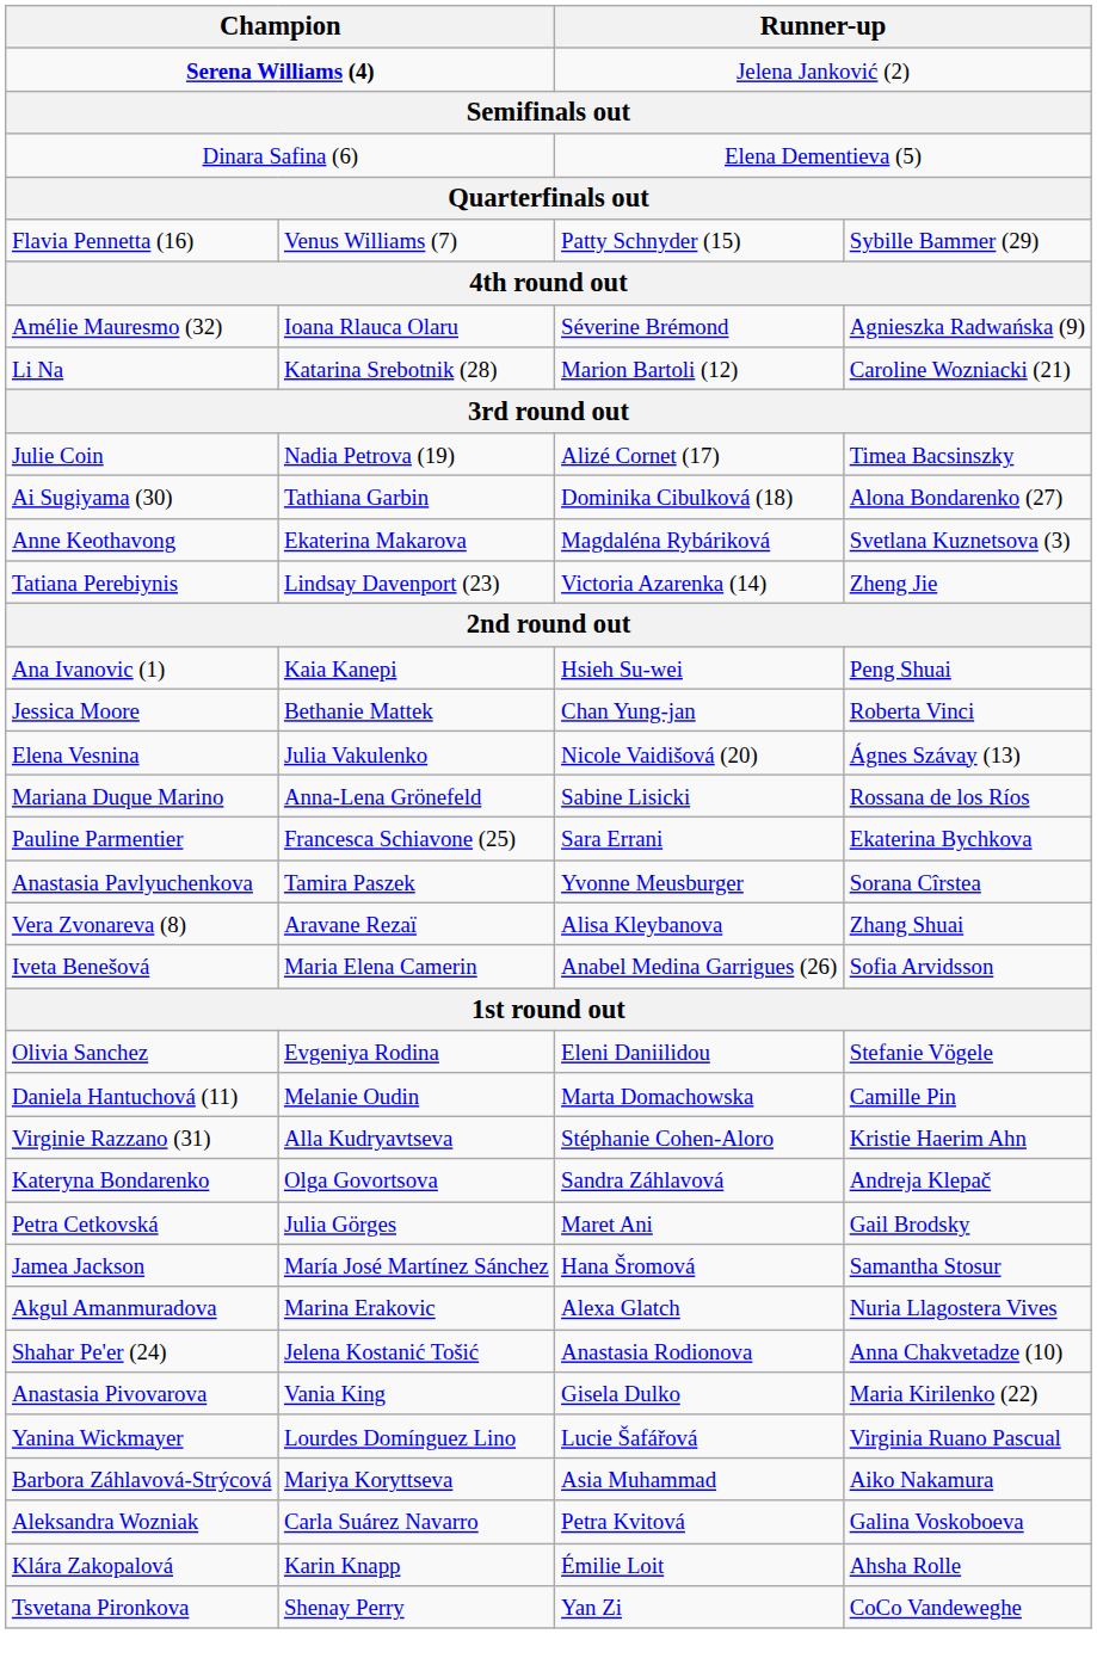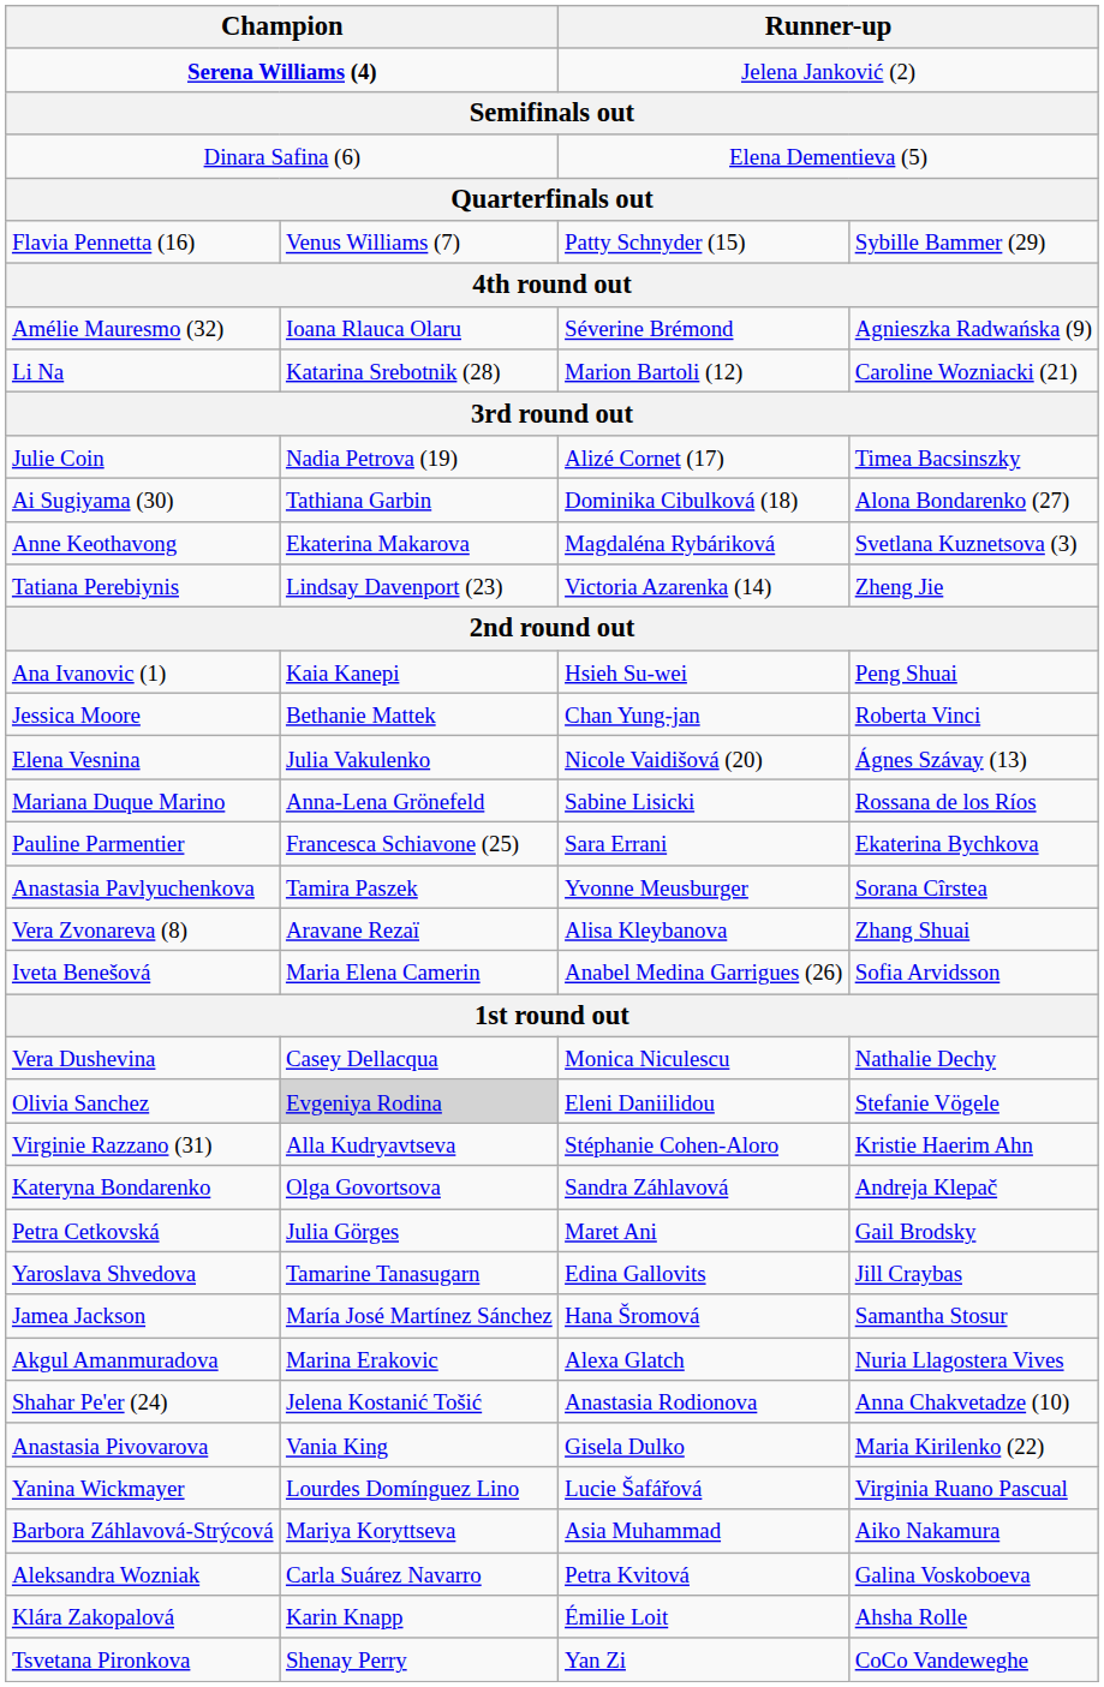 <table class="wikitable collapsible collapsed">
 <tr>
 <th colspan="2">Champion</th>
 <th colspan="2">Runner-up</th>
 </tr>
 <tr>
 <td align="center" colspan="2"><small><strong> <a href='#'>Serena Williams</a> (4) </strong></small></td>
 <td align="center" colspan="2"><small> <a href='#'>Jelena Janković</a> (2) </small></td>
 </tr>
 <tr>
 <th colspan="4">Semifinals out</th>
 </tr>
 <tr>
 <td align="center" colspan="2"><small> <a href='#'>Dinara Safina</a> (6) </small></td>
 <td align="center" colspan="2"><small> <a href='#'>Elena Dementieva</a> (5) </small></td>
 </tr>
 <tr>
 <th colspan="4">Quarterfinals out</th>
 </tr>
 <tr>
 <td><small> <a href='#'>Flavia Pennetta</a> (16) </small></td>
 <td><small> <a href='#'>Venus Williams</a> (7) </small></td>
 <td><small> <a href='#'>Patty Schnyder</a> (15) </small></td>
 <td><small> <a href='#'>Sybille Bammer</a> (29) </small></td>
 </tr>
 <tr>
 <th colspan="4">4th round out</th>
 </tr>
 <tr>
 <td><small> <a href='#'>Amélie Mauresmo</a> (32) </small></td>
 <td><small> <a href='#'>Ioana Rlauca Olaru</a> </small></td>
 <td><small> <a href='#'>Séverine Brémond</a> </small></td>
 <td><small> <a href='#'>Agnieszka Radwańska</a> (9) </small></td>
 </tr>
 <tr>
 <td><small> <a href='#'>Li Na</a> </small></td>
 <td><small> <a href='#'>Katarina Srebotnik</a> (28) </small></td>
 <td><small> <a href='#'>Marion Bartoli</a> (12) </small></td>
 <td><small> <a href='#'>Caroline Wozniacki</a> (21) </small></td>
 </tr>
 <tr>
 <th colspan="4">3rd round out</th>
 </tr>
 <tr>
 <td><small> <a href='#'>Julie Coin</a> </small></td>
 <td><small> <a href='#'>Nadia Petrova</a> (19) </small></td>
 <td><small> <a href='#'>Alizé Cornet</a> (17) </small></td>
 <td><small> <a href='#'>Timea Bacsinszky</a> </small></td>
 </tr>
 <tr>
 <td><small> <a href='#'>Ai Sugiyama</a> (30) </small></td>
 <td><small> <a href='#'>Tathiana Garbin</a> </small></td>
 <td><small> <a href='#'>Dominika Cibulková</a> (18) </small></td>
 <td><small> <a href='#'>Alona Bondarenko</a> (27) </small></td>
 </tr>
 <tr>
 <td><small> <a href='#'>Anne Keothavong</a> </small></td>
 <td><small> <a href='#'>Ekaterina Makarova</a> </small></td>
 <td><small> <a href='#'>Magdaléna Rybáriková</a> </small></td>
 <td><small> <a href='#'>Svetlana Kuznetsova</a> (3) </small></td>
 </tr>
 <tr>
 <td><small> <a href='#'>Tatiana Perebiynis</a> </small></td>
 <td><small> <a href='#'>Lindsay Davenport</a> (23) </small></td>
 <td><small> <a href='#'>Victoria Azarenka</a> (14) </small></td>
 <td><small> <a href='#'>Zheng Jie</a> </small></td>
 </tr>
 <tr>
 <th colspan="4">2nd round out</th>
 </tr>
 <tr>
 <td><small> <a href='#'>Ana Ivanovic</a> (1) </small></td>
 <td><small> <a href='#'>Kaia Kanepi</a> </small></td>
 <td><small> <a href='#'>Hsieh Su-wei</a> </small></td>
 <td><small> <a href='#'>Peng Shuai</a> </small></td>
 </tr>
 <tr>
 <td><small> <a href='#'>Jessica Moore</a> </small></td>
 <td><small> <a href='#'>Bethanie Mattek</a> </small></td>
 <td><small> <a href='#'>Chan Yung-jan</a> </small></td>
 <td><small> <a href='#'>Roberta Vinci</a> </small></td>
 </tr>
 <tr>
 <td><small> <a href='#'>Elena Vesnina</a> </small></td>
 <td><small> <a href='#'>Julia Vakulenko</a> </small></td>
 <td><small> <a href='#'>Nicole Vaidišová</a> (20) </small></td>
 <td><small> <a href='#'>Ágnes Szávay</a> (13) </small></td>
 </tr>
 <tr>
 <td><small> <a href='#'>Mariana Duque Marino</a> </small></td>
 <td><small> <a href='#'>Anna-Lena Grönefeld</a> </small></td>
 <td><small> <a href='#'>Sabine Lisicki</a> </small></td>
 <td><small> <a href='#'>Rossana de los Ríos</a> </small></td>
 </tr>
 <tr>
 <td><small> <a href='#'>Pauline Parmentier</a> </small></td>
 <td><small> <a href='#'>Francesca Schiavone</a> (25) </small></td>
 <td><small> <a href='#'>Sara Errani</a> </small></td>
 <td><small> <a href='#'>Ekaterina Bychkova</a> </small></td>
 </tr>
 <tr>
 <td><small> <a href='#'>Anastasia Pavlyuchenkova</a> </small></td>
 <td><small> <a href='#'>Tamira Paszek</a></small></td>
 <td><small> <a href='#'>Yvonne Meusburger</a> </small></td>
 <td><small> <a href='#'>Sorana Cîrstea</a> </small></td>
 </tr>
 <tr>
 <td><small> <a href='#'>Vera Zvonareva</a> (8) </small></td>
 <td><small> <a href='#'>Aravane Rezaï</a> </small></td>
 <td><small> <a href='#'>Alisa Kleybanova</a></small></td>
 <td><small> <a href='#'>Zhang Shuai</a> </small></td>
 </tr>
 <tr>
 <td><small> <a href='#'>Iveta Benešová</a> </small></td>
 <td><small> <a href='#'>Maria Elena Camerin</a> </small></td>
 <td><small> <a href='#'>Anabel Medina Garrigues</a> (26) </small></td>
 <td><small> <a href='#'>Sofia Arvidsson</a> </small></td>
 </tr>
 <tr>
 <th colspan="4">1st round out</th>
 </tr>
 <tr>
+<td><small> <a href='#'>Vera Dushevina</a> </small></td>
+<td><small> <a href='#'>Casey Dellacqua</a> </small></td>
+<td><small> <a href='#'>Monica Niculescu</a> </small></td>
+<td><small> <a href='#'>Nathalie Dechy</a> </small></td>
+</tr>
+<tr>
 <td><small> <a href='#'>Olivia Sanchez</a> </small></td>
-<td><small> <a href='#'>Evgeniya Rodina</a> </small></td>
+<td style="background: lightgrey;"><small> <a href='#'>Evgeniya Rodina</a> </small></td>
 <td><small> <a href='#'>Eleni Daniilidou</a> </small></td>
 <td><small> <a href='#'>Stefanie Vögele</a></small></td>
-</tr>
-<tr>
-<td><small> <a href='#'>Daniela Hantuchová</a> (11)</small></td>
-<td><small> <a href='#'>Melanie Oudin</a> </small></td>
-<td><small> <a href='#'>Marta Domachowska</a> </small></td>
-<td><small> <a href='#'>Camille Pin</a> </small></td>
 </tr>
 <tr>
 <td><small> <a href='#'>Virginie Razzano</a> (31) </small></td>
 <td><small> <a href='#'>Alla Kudryavtseva</a> </small></td>
 <td><small> <a href='#'>Stéphanie Cohen-Aloro</a> </small></td>
 <td><small> <a href='#'>Kristie Haerim Ahn</a> </small></td>
 </tr>
 <tr>
 <td><small> <a href='#'>Kateryna Bondarenko</a> </small></td>
 <td><small> <a href='#'>Olga Govortsova</a></small></td>
 <td><small> <a href='#'>Sandra Záhlavová</a> </small></td>
 <td><small> <a href='#'>Andreja Klepač</a> </small></td>
 </tr>
 <tr>
 <td><small> <a href='#'>Petra Cetkovská</a> </small></td>
 <td><small> <a href='#'>Julia Görges</a> </small></td>
 <td><small> <a href='#'>Maret Ani</a> </small></td>
 <td><small> <a href='#'>Gail Brodsky</a></small></td>
+</tr>
+<tr>
+<td><small> <a href='#'>Yaroslava Shvedova</a> </small></td>
+<td><small> <a href='#'>Tamarine Tanasugarn</a> </small></td>
+<td><small> <a href='#'>Edina Gallovits</a> </small></td>
+<td><small> <a href='#'>Jill Craybas</a> </small></td>
 </tr>
 <tr>
 <td><small> <a href='#'>Jamea Jackson</a></small></td>
 <td><small> <a href='#'>María José Martínez Sánchez</a> </small></td>
 <td><small> <a href='#'>Hana Šromová</a></small></td>
 <td><small> <a href='#'>Samantha Stosur</a> </small></td>
 </tr>
 <tr>
 <td><small> <a href='#'>Akgul Amanmuradova</a> </small></td>
 <td><small> <a href='#'>Marina Erakovic</a> </small></td>
 <td><small> <a href='#'>Alexa Glatch</a> </small></td>
 <td><small> <a href='#'>Nuria Llagostera Vives</a> </small></td>
 </tr>
 <tr>
 <td><small> <a href='#'>Shahar Pe'er</a> (24) </small></td>
 <td><small> <a href='#'>Jelena Kostanić Tošić</a> </small></td>
 <td><small> <a href='#'>Anastasia Rodionova</a> </small></td>
 <td><small> <a href='#'>Anna Chakvetadze</a> (10) </small></td>
 </tr>
 <tr>
 <td><small> <a href='#'>Anastasia Pivovarova</a> </small></td>
 <td><small> <a href='#'>Vania King</a> </small></td>
 <td><small> <a href='#'>Gisela Dulko</a> </small></td>
 <td><small> <a href='#'>Maria Kirilenko</a> (22) </small></td>
 </tr>
 <tr>
 <td><small> <a href='#'>Yanina Wickmayer</a> </small></td>
 <td><small> <a href='#'>Lourdes Domínguez Lino</a> </small></td>
 <td><small> <a href='#'>Lucie Šafářová</a> </small></td>
 <td><small> <a href='#'>Virginia Ruano Pascual</a> </small></td>
 </tr>
 <tr>
 <td><small> <a href='#'>Barbora Záhlavová-Strýcová</a> </small></td>
 <td><small> <a href='#'>Mariya Koryttseva</a> </small></td>
 <td><small> <a href='#'>Asia Muhammad</a> </small></td>
 <td><small> <a href='#'>Aiko Nakamura</a> </small></td>
 </tr>
 <tr>
 <td><small> <a href='#'>Aleksandra Wozniak</a> </small></td>
 <td><small> <a href='#'>Carla Suárez Navarro</a> </small></td>
 <td><small> <a href='#'>Petra Kvitová</a> </small></td>
 <td><small> <a href='#'>Galina Voskoboeva</a> </small></td>
 </tr>
 <tr>
 <td><small> <a href='#'>Klára Zakopalová</a> </small></td>
 <td><small> <a href='#'>Karin Knapp</a> </small></td>
 <td><small> <a href='#'>Émilie Loit</a> </small></td>
 <td><small> <a href='#'>Ahsha Rolle</a> </small></td>
 </tr>
 <tr>
 <td><small> <a href='#'>Tsvetana Pironkova</a> </small></td>
 <td><small> <a href='#'>Shenay Perry</a> </small></td>
 <td><small> <a href='#'>Yan Zi</a> </small></td>
 <td><small> <a href='#'>CoCo Vandeweghe</a> </small></td>
 </tr>
 </table>
